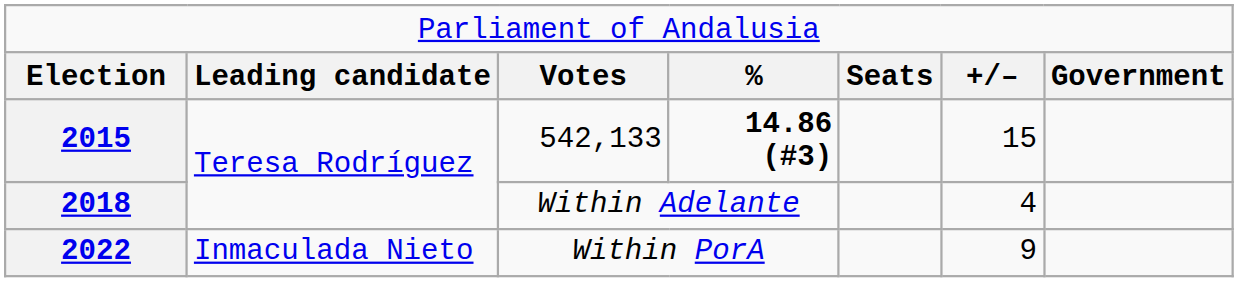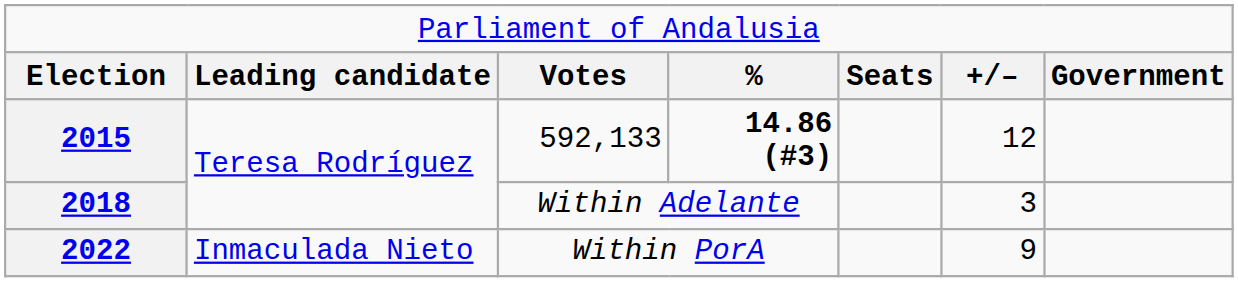 <table class="wikitable" style="text-align:right;">
 <tr>
 <td colspan="8" align="center"><a href='#'>Parliament of Andalusia</a></td>
 </tr>
 <tr>
 <th width="75">Election</th>
 <th>Leading candidate</th>
 <th width="70">Votes</th>
 <th width="70">%</th>
 <th>Seats</th>
 <th width="40">+/–</th>
 <th>Government</th>
 </tr>
 <tr>
 <th><a href='#'>2015</a></th>
 <td rowspan="2" align="left"><a href='#'>Teresa Rodríguez</a></td>
-<td>542,133</td>
+<td>592,133</td>
 <td><strong>14.86 (#3)</strong></td>
 <td></td>
-<td>15</td>
+<td>12</td>
 <td></td>
 </tr>
 <tr>
 <th><a href='#'>2018</a></th>
 <td colspan="2" align="center"><em>Within <a href='#'>Adelante</a></em></td>
 <td></td>
-<td>4</td>
+<td>3</td>
 <td></td>
 </tr>
 <tr>
 <th><a href='#'>2022</a></th>
 <td align="left"><a href='#'>Inmaculada Nieto</a></td>
 <td colspan="2" align="center"><em>Within <a href='#'>PorA</a></em></td>
 <td></td>
 <td>9</td>
 <td></td>
 </tr>
 </table>
